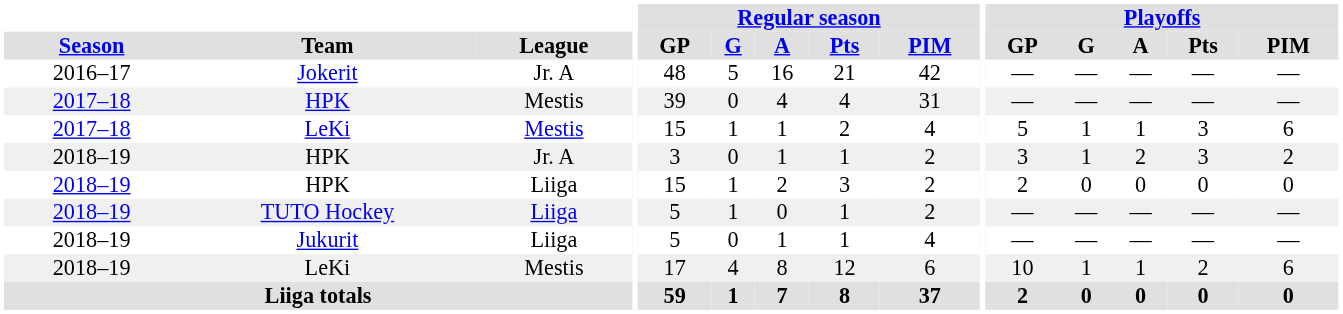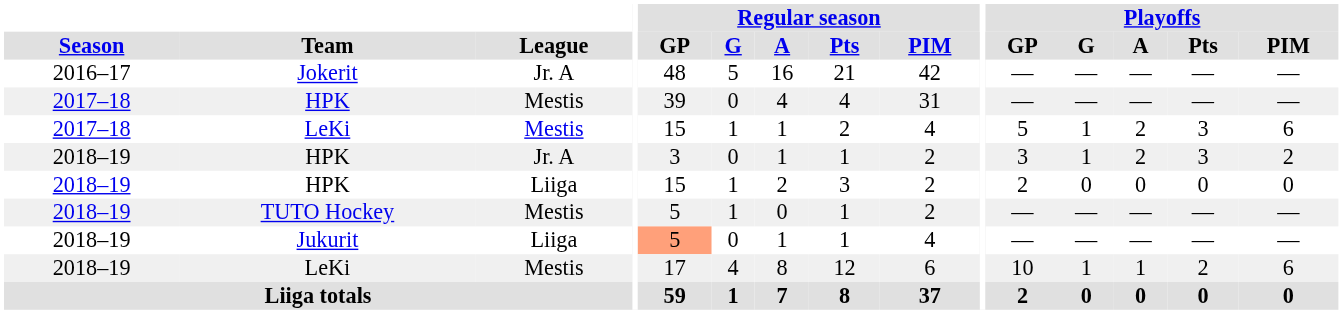 <table border="0" cellpadding="1" cellspacing="0" style="text-align:center; width:60em">
 <tr bgcolor="#e0e0e0">
 <th colspan="3" bgcolor="#ffffff"></th>
 <th rowspan="99" bgcolor="#ffffff"></th>
 <th colspan="5"><a href='#'>Regular season</a></th>
 <th rowspan="99" bgcolor="#ffffff"></th>
 <th colspan="5"><a href='#'>Playoffs</a></th>
 </tr>
 <tr bgcolor="#e0e0e0">
 <th><a href='#'>Season</a></th>
 <th>Team</th>
 <th>League</th>
 <th>GP</th>
 <th><a href='#'>G</a></th>
 <th><a href='#'>A</a></th>
 <th><a href='#'>Pts</a></th>
 <th><a href='#'>PIM</a></th>
 <th>GP</th>
 <th>G</th>
 <th>A</th>
 <th>Pts</th>
 <th>PIM</th>
 </tr>
 <tr>
 <td>2016–17</td>
 <td><a href='#'>Jokerit</a></td>
 <td>Jr. A</td>
 <td>48</td>
 <td>5</td>
 <td>16</td>
 <td>21</td>
 <td>42</td>
 <td>—</td>
 <td>—</td>
 <td>—</td>
 <td>—</td>
 <td>—</td>
 </tr>
 <tr bgcolor="#f0f0f0">
 <td><a href='#'>2017–18</a></td>
 <td><a href='#'>HPK</a></td>
 <td>Mestis</td>
 <td>39</td>
 <td>0</td>
 <td>4</td>
 <td>4</td>
 <td>31</td>
 <td>—</td>
 <td>—</td>
 <td>—</td>
 <td>—</td>
 <td>—</td>
 </tr>
 <tr>
 <td><a href='#'>2017–18</a></td>
 <td><a href='#'>LeKi</a></td>
 <td><a href='#'>Mestis</a></td>
 <td>15</td>
 <td>1</td>
 <td>1</td>
 <td>2</td>
 <td>4</td>
 <td>5</td>
 <td>1</td>
-<td>1</td>
+<td>2</td>
 <td>3</td>
 <td>6</td>
 </tr>
 <tr bgcolor="#f0f0f0">
 <td>2018–19</td>
 <td>HPK</td>
 <td>Jr. A</td>
 <td>3</td>
 <td>0</td>
 <td>1</td>
 <td>1</td>
 <td>2</td>
 <td>3</td>
 <td>1</td>
 <td>2</td>
 <td>3</td>
 <td>2</td>
 </tr>
 <tr>
 <td><a href='#'>2018–19</a></td>
 <td>HPK</td>
 <td>Liiga</td>
 <td>15</td>
 <td>1</td>
 <td>2</td>
 <td>3</td>
 <td>2</td>
 <td>2</td>
 <td>0</td>
 <td>0</td>
 <td>0</td>
 <td>0</td>
 </tr>
 <tr bgcolor="#f0f0f0">
 <td><a href='#'>2018–19</a></td>
 <td><a href='#'>TUTO Hockey</a></td>
-<td><a href='#'>Liiga</a></td>
+<td>Mestis</td>
 <td>5</td>
 <td>1</td>
 <td>0</td>
 <td>1</td>
 <td>2</td>
 <td>—</td>
 <td>—</td>
 <td>—</td>
 <td>—</td>
 <td>—</td>
 </tr>
 <tr>
 <td>2018–19</td>
 <td><a href='#'>Jukurit</a></td>
 <td>Liiga</td>
-<td>5</td>
+<td style="background: lightsalmon;">5</td>
 <td>0</td>
 <td>1</td>
 <td>1</td>
 <td>4</td>
 <td>—</td>
 <td>—</td>
 <td>—</td>
 <td>—</td>
 <td>—</td>
 </tr>
 <tr bgcolor="#f0f0f0">
 <td>2018–19</td>
 <td>LeKi</td>
 <td>Mestis</td>
 <td>17</td>
 <td>4</td>
 <td>8</td>
 <td>12</td>
 <td>6</td>
 <td>10</td>
 <td>1</td>
 <td>1</td>
 <td>2</td>
 <td>6</td>
 </tr>
 <tr bgcolor="#e0e0e0">
 <th colspan="3">Liiga totals</th>
 <th>59</th>
 <th>1</th>
 <th>7</th>
 <th>8</th>
 <th>37</th>
 <th>2</th>
 <th>0</th>
 <th>0</th>
 <th>0</th>
 <th>0</th>
 </tr>
 </table>
